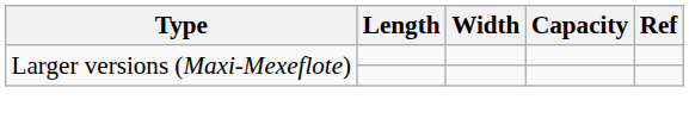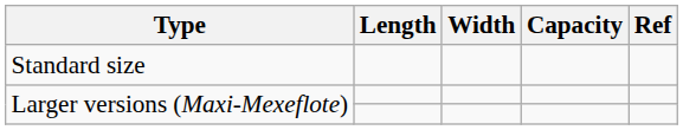 <table class=wikitable>
 <tr>
 <th>Type</th>
 <th>Length</th>
 <th>Width</th>
 <th>Capacity</th>
 <th>Ref</th>
+</tr>
+<tr>
+<td>Standard size</td>
+<td></td>
+<td></td>
+<td></td>
+<td></td>
 </tr>
 <tr>
 <td rowspan=2>Larger versions (<em>Maxi-Mexeflote</em>)</td>
 <td></td>
 <td></td>
 <td></td>
 <td></td>
 </tr>
 <tr>
 <td></td>
 <td></td>
 <td></td>
 <td></td>
 </tr>
 </table>
